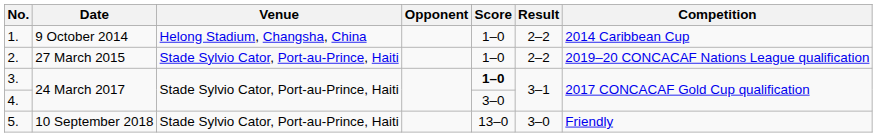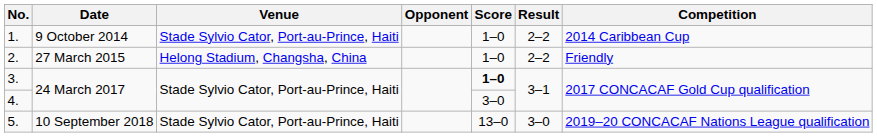 <table class="wikitable sortable">
 <tr>
 <th>No.</th>
 <th>Date</th>
 <th>Venue</th>
 <th>Opponent</th>
 <th>Score</th>
 <th>Result</th>
 <th>Competition</th>
 </tr>
 <tr>
 <td>1.</td>
 <td>9 October 2014</td>
-<td><a href='#'>Helong Stadium</a>, <a href='#'>Changsha</a>, <a href='#'>China</a></td>
+<td><a href='#'>Stade Sylvio Cator</a>, <a href='#'>Port-au-Prince</a>, <a href='#'>Haiti</a></td>
 <td></td>
 <td align="center">1–0</td>
 <td align="center">2–2</td>
 <td><a href='#'>2014 Caribbean Cup</a></td>
 </tr>
 <tr>
 <td>2.</td>
 <td>27 March 2015</td>
-<td><a href='#'>Stade Sylvio Cator</a>, <a href='#'>Port-au-Prince</a>, <a href='#'>Haiti</a></td>
+<td><a href='#'>Helong Stadium</a>, <a href='#'>Changsha</a>, <a href='#'>China</a></td>
 <td></td>
 <td align="center">1–0</td>
 <td align="center">2–2</td>
-<td><a href='#'>2019–20 CONCACAF Nations League qualification</a></td>
+<td><a href='#'>Friendly</a></td>
 </tr>
 <tr>
 <td>3.</td>
 <td rowspan="2">24 March 2017</td>
 <td rowspan="2">Stade Sylvio Cator, Port-au-Prince, Haiti</td>
 <td rowspan="2"></td>
 <td align="center"><strong>1–0</strong></td>
 <td rowspan="2" align="center">3–1</td>
 <td rowspan="2"><a href='#'>2017 CONCACAF Gold Cup qualification</a></td>
 </tr>
 <tr>
 <td>4.</td>
 <td align="center">3–0</td>
 </tr>
 <tr>
 <td>5.</td>
 <td>10 September 2018</td>
 <td>Stade Sylvio Cator, Port-au-Prince, Haiti</td>
 <td></td>
 <td align="center">13–0</td>
 <td align="center">3–0</td>
-<td><a href='#'>Friendly</a></td>
+<td><a href='#'>2019–20 CONCACAF Nations League qualification</a></td>
 </tr>
 </table>
